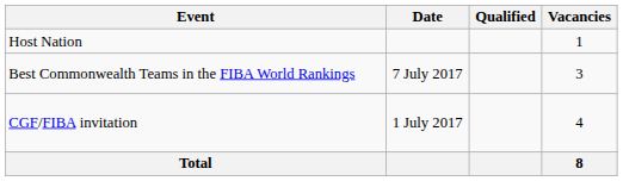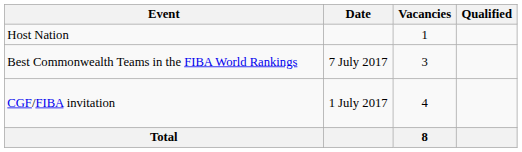 <table class="wikitable" width=650>
 <tr>
 <th>Event</th>
 <th>Date</th>
+<th>Vacancies</th>
 <th>Qualified</th>
-<th>Vacancies</th>
 </tr>
 <tr>
 <td>Host Nation</td>
 <td></td>
+<td align=center>1</td>
 <td></td>
-<td align=center>1</td>
 </tr>
 <tr>
 <td>Best Commonwealth Teams in the <a href='#'>FIBA World Rankings</a></td>
 <td align=center>7 July 2017</td>
+<td align=center>3</td>
 <td><br><br></td>
-<td align=center>3</td>
 </tr>
 <tr>
 <td><a href='#'>CGF</a>/<a href='#'>FIBA</a> invitation</td>
 <td align=center>1 July 2017</td>
+<td align=center>4</td>
 <td><br><br><br></td>
-<td align=center>4</td>
 </tr>
 <tr>
 <th>Total</th>
 <th></th>
+<th>8</th>
 <th></th>
-<th>8</th>
 </tr>
 </table>
